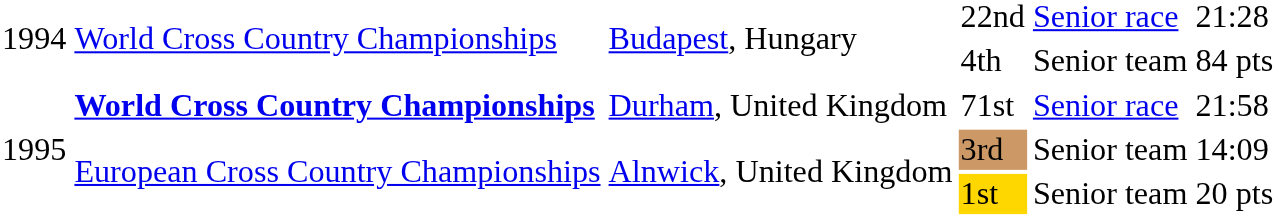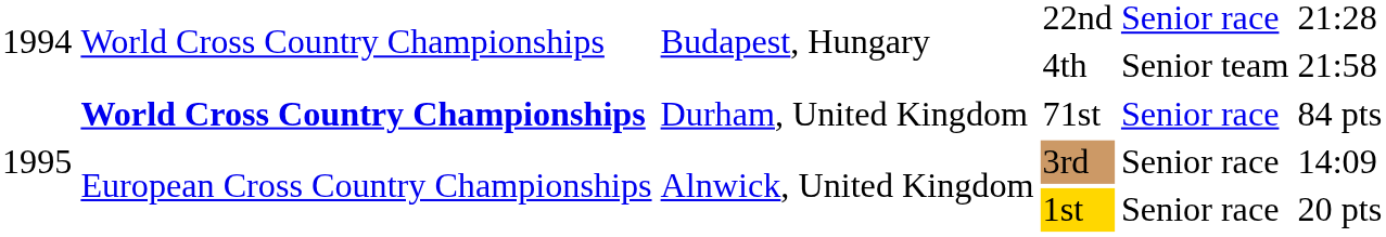 <table>
 <tr>
 <td rowspan=2>1994</td>
 <td rowspan=2><a href='#'>World Cross Country Championships</a></td>
 <td rowspan=2><a href='#'>Budapest</a>, Hungary</td>
 <td>22nd</td>
 <td><a href='#'>Senior race</a></td>
 <td>21:28</td>
 </tr>
 <tr>
 <td>4th</td>
 <td>Senior team</td>
-<td>84 pts</td>
+<td>21:58</td>
 </tr>
 <tr>
 <td rowspan=3>1995</td>
 <td><strong><a href='#'>World Cross Country Championships</a></strong></td>
 <td><a href='#'>Durham</a>, United Kingdom</td>
 <td>71st</td>
 <td><a href='#'>Senior race</a></td>
-<td>21:58</td>
+<td>84 pts</td>
 </tr>
 <tr>
 <td rowspan=2><a href='#'>European Cross Country Championships</a></td>
 <td rowspan=2><a href='#'>Alnwick</a>, United Kingdom</td>
 <td bgcolor=cc9966>3rd</td>
-<td>Senior team</td>
+<td>Senior race</td>
 <td>14:09</td>
 </tr>
 <tr>
 <td bgcolor=gold>1st</td>
-<td>Senior team</td>
+<td>Senior race</td>
 <td>20 pts</td>
 </tr>
 </table>
